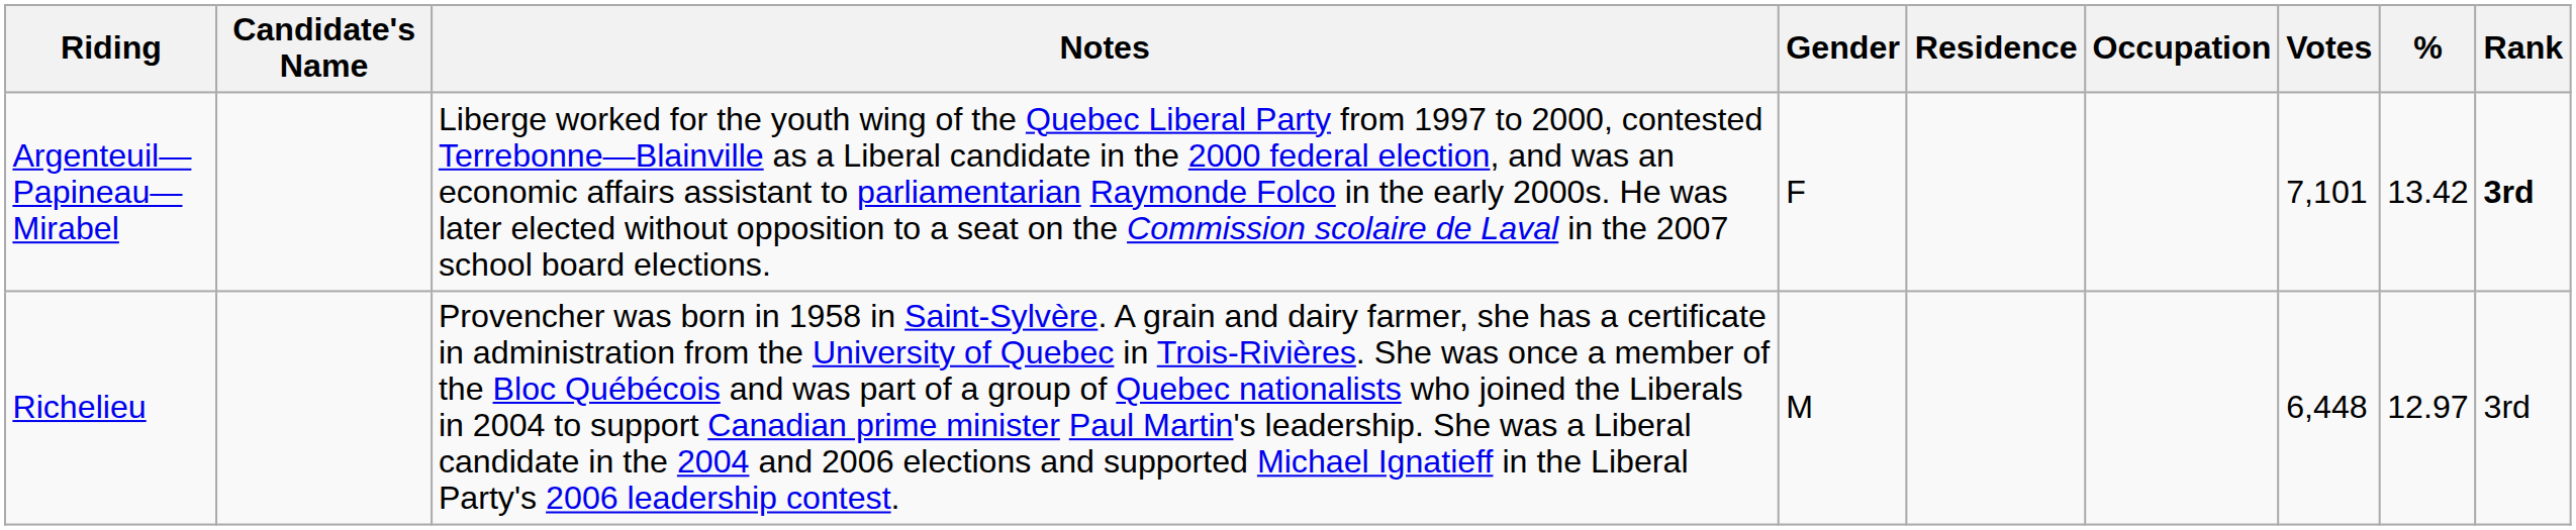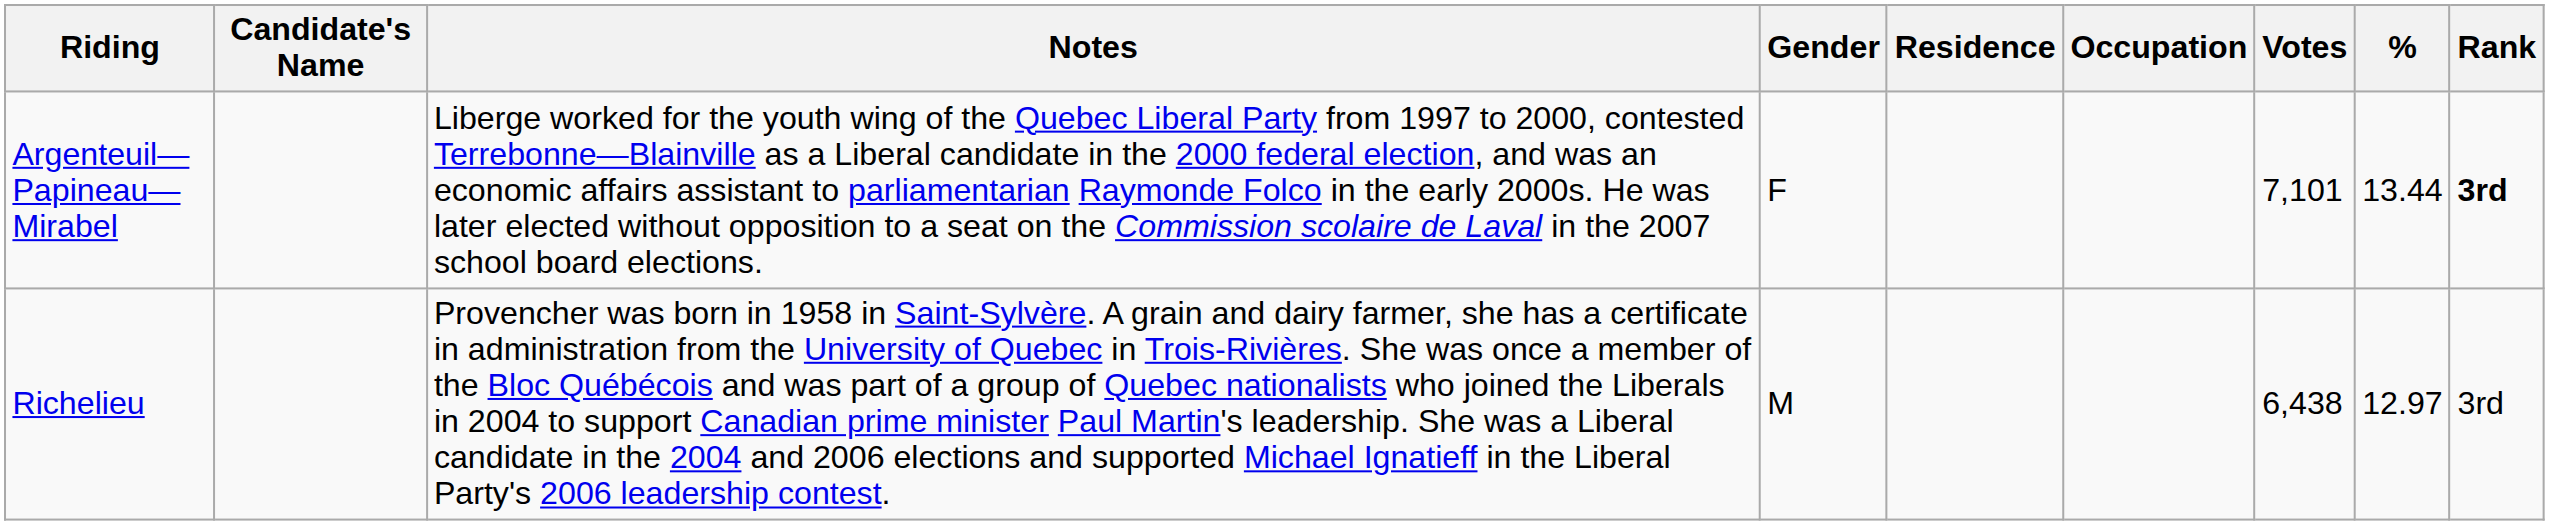 <table class="wikitable sortable" width="100%">
 <tr>
 <th>Riding</th>
 <th>Candidate's Name</th>
 <th>Notes</th>
 <th>Gender</th>
 <th>Residence</th>
 <th>Occupation</th>
 <th>Votes</th>
 <th>%</th>
 <th>Rank</th>
 </tr>
 <tr>
 <td><a href='#'>Argenteuil—Papineau—Mirabel</a></td>
 <td></td>
 <td>Liberge worked for the youth wing of the <a href='#'>Quebec Liberal Party</a> from 1997 to 2000, contested <a href='#'>Terrebonne—Blainville</a> as a Liberal candidate in the <a href='#'>2000 federal election</a>, and was an economic affairs assistant to <a href='#'>parliamentarian</a> <a href='#'>Raymonde Folco</a> in the early 2000s. He was later elected without opposition to a seat on the <em><a href='#'>Commission scolaire de Laval</a></em> in the 2007 school board elections.</td>
 <td>F</td>
 <td></td>
 <td></td>
 <td>7,101</td>
-<td>13.42</td>
+<td>13.44</td>
 <td><strong>3rd</strong></td>
 </tr>
 <tr>
 <td><a href='#'>Richelieu</a></td>
 <td></td>
 <td>Provencher was born in 1958 in <a href='#'>Saint-Sylvère</a>. A grain and dairy farmer, she has a certificate in administration from the <a href='#'>University of Quebec</a> in <a href='#'>Trois-Rivières</a>. She was once a member of the <a href='#'>Bloc Québécois</a> and was part of a group of <a href='#'>Quebec nationalists</a> who joined the Liberals in 2004 to support <a href='#'>Canadian prime minister</a> <a href='#'>Paul Martin</a>'s leadership. She was a Liberal candidate in the <a href='#'>2004</a> and 2006 elections and supported <a href='#'>Michael Ignatieff</a> in the Liberal Party's <a href='#'>2006 leadership contest</a>.</td>
 <td>M</td>
 <td></td>
 <td></td>
-<td>6,448</td>
+<td>6,438</td>
 <td>12.97</td>
 <td>3rd</td>
 </tr>
 </table>
